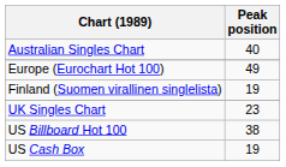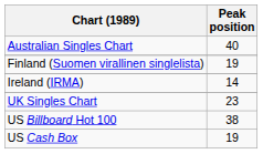 <table class="wikitable sortable">
 <tr>
 <th>Chart (1989)</th>
 <th>Peak<br>position</th>
 </tr>
 <tr>
 <td><a href='#'>Australian Singles Chart</a></td>
 <td align="center">40</td>
 </tr>
 <tr>
 </tr>
 <tr>
 </tr>
 <tr>
-<td>Europe (<a href='#'>Eurochart Hot 100</a>)</td>
-<td style="text-align:center;">49</td>
-</tr>
-<tr>
 <td>Finland (<a href='#'>Suomen virallinen singlelista</a>)</td>
 <td align="center">19</td>
 </tr>
 <tr>
+</tr>
+<tr>
+<td>Ireland (<a href='#'>IRMA</a>)</td>
+<td align="center">14</td>
 </tr>
 <tr>
 </tr>
 <tr>
 </tr>
 <tr>
 <td><a href='#'>UK Singles Chart</a></td>
 <td align="center">23</td>
 </tr>
 <tr>
 <td>US <a href='#'><em>Billboard</em> Hot 100</a></td>
 <td align="center">38</td>
 </tr>
 <tr>
 <td>US <em><a href='#'>Cash Box</a></td>
 <td align="center">19</td>
 </tr>
 </table>
